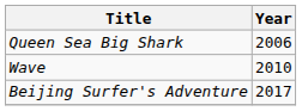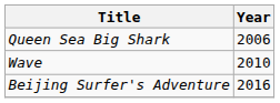 <table class="wikitable">
 <tr>
 <th>Title</th>
 <th>Year</th>
 </tr>
 <tr>
 <td><em>Queen Sea Big Shark</em></td>
 <td>2006</td>
 </tr>
 <tr>
 <td><em>Wave</em></td>
 <td>2010</td>
 </tr>
 <tr>
 <td><em>Beijing Surfer's Adventure</em></td>
-<td>2017</td>
+<td>2016</td>
 </tr>
 <tr>
 </tr>
 </table>
